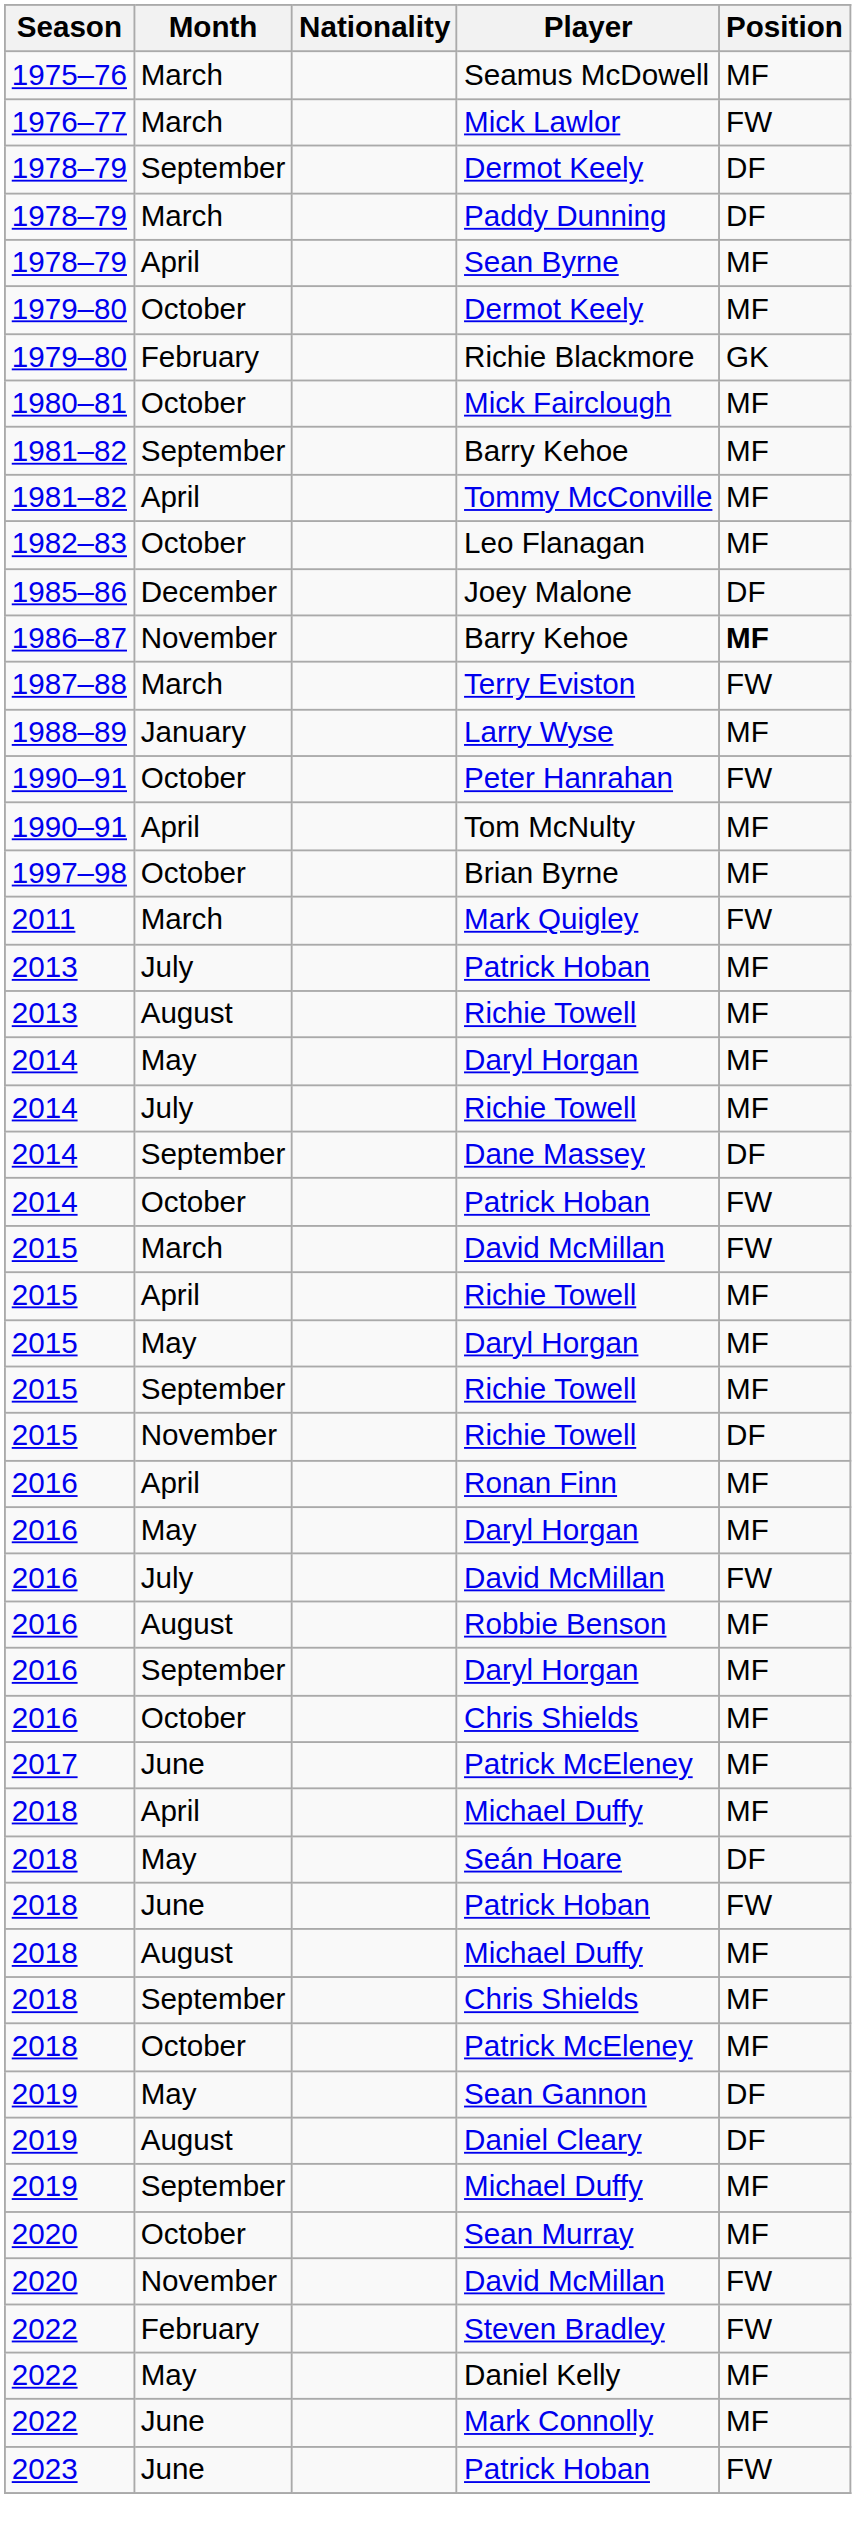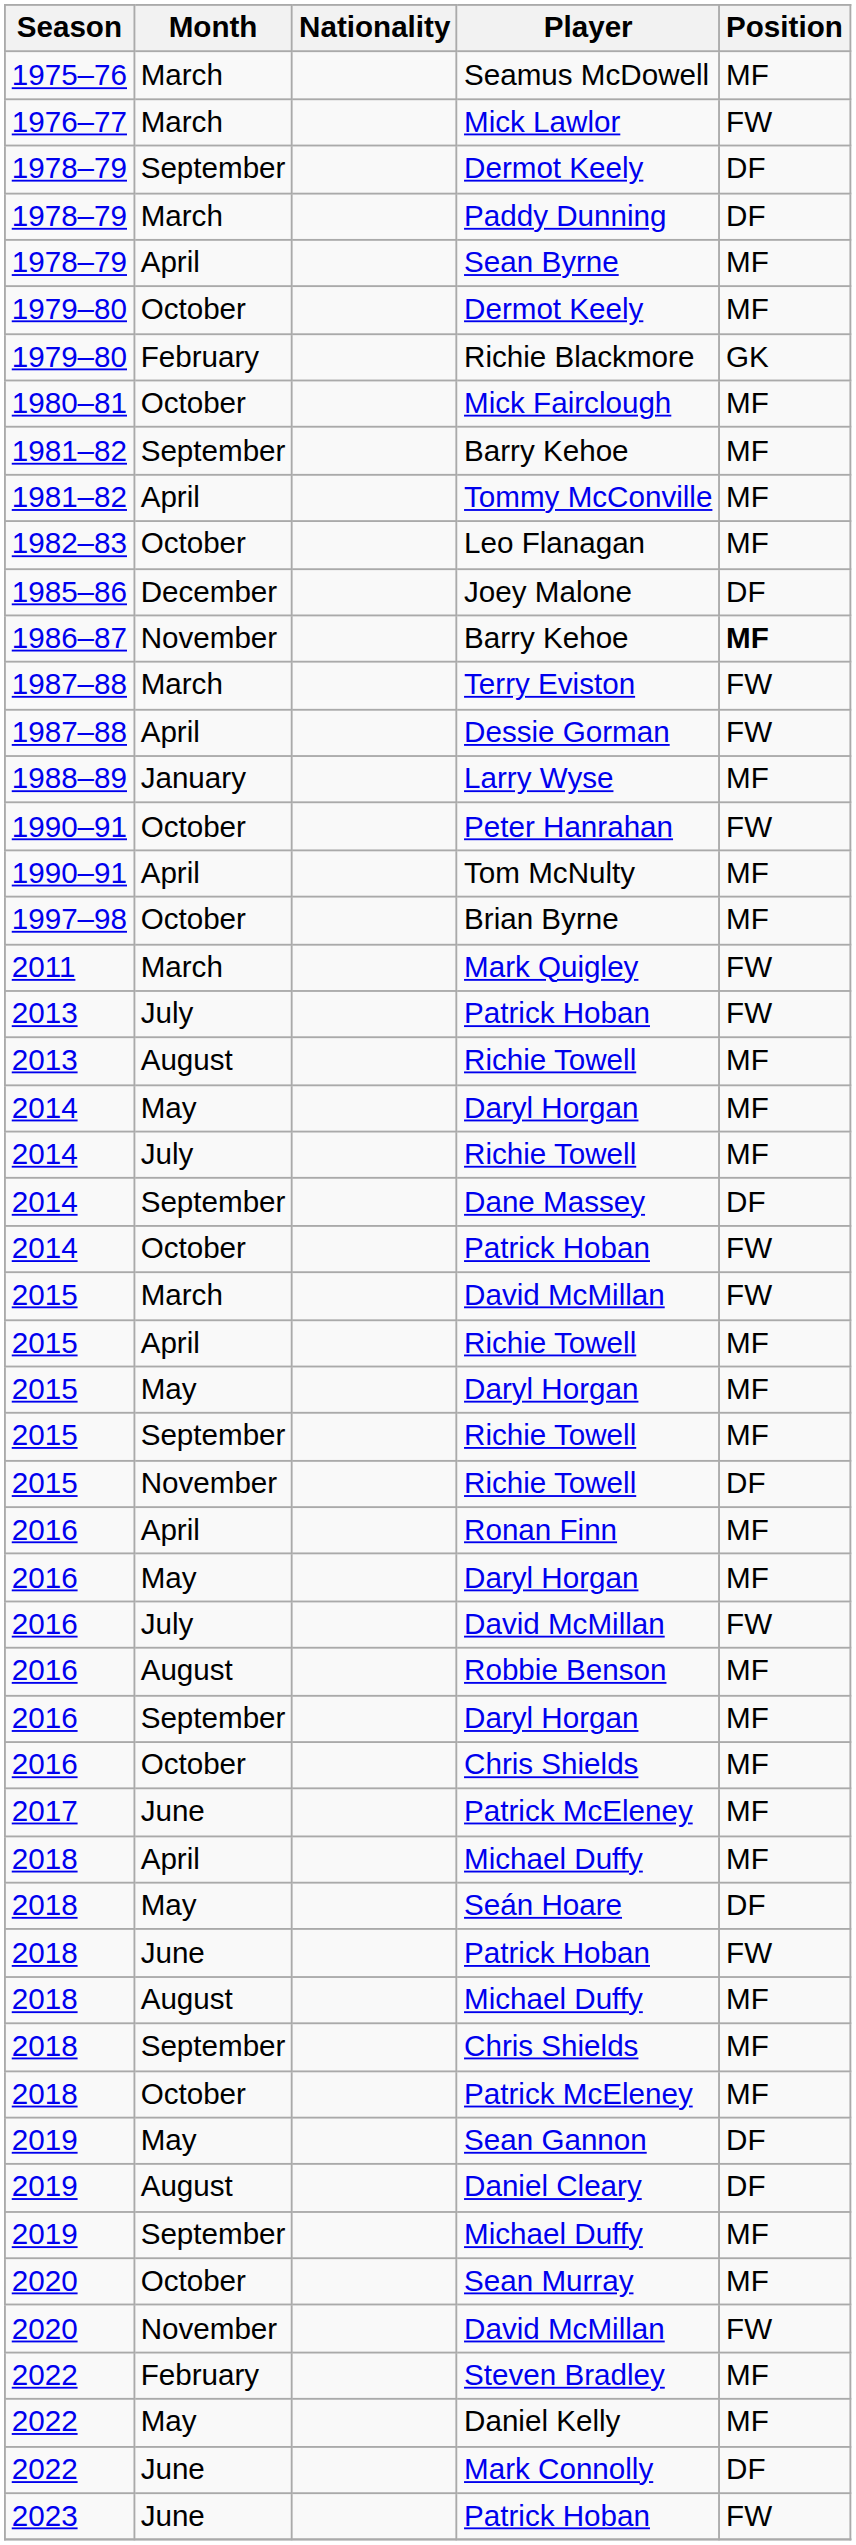 <table class="wikitable sortable">
 <tr>
 <th>Season</th>
 <th>Month</th>
 <th>Nationality</th>
 <th>Player</th>
 <th>Position</th>
 </tr>
 <tr>
 <td><a href='#'>1975–76</a></td>
 <td>March</td>
 <td></td>
 <td>Seamus McDowell</td>
 <td>MF</td>
 </tr>
 <tr>
 <td><a href='#'>1976–77</a></td>
 <td>March</td>
 <td></td>
 <td><a href='#'>Mick Lawlor</a></td>
 <td>FW</td>
 </tr>
 <tr>
 <td><a href='#'>1978–79</a></td>
 <td>September</td>
 <td></td>
 <td><a href='#'>Dermot Keely</a></td>
 <td>DF</td>
 </tr>
 <tr>
 <td><a href='#'>1978–79</a></td>
 <td>March</td>
 <td></td>
 <td><a href='#'>Paddy Dunning</a></td>
 <td>DF</td>
 </tr>
 <tr>
 <td><a href='#'>1978–79</a></td>
 <td>April</td>
 <td></td>
 <td><a href='#'>Sean Byrne</a></td>
 <td>MF</td>
 </tr>
 <tr>
 <td><a href='#'>1979–80</a></td>
 <td>October</td>
 <td></td>
 <td><a href='#'>Dermot Keely</a></td>
 <td>MF</td>
 </tr>
 <tr>
 <td><a href='#'>1979–80</a></td>
 <td>February</td>
 <td></td>
 <td>Richie Blackmore</td>
 <td>GK</td>
 </tr>
 <tr>
 <td><a href='#'>1980–81</a></td>
 <td>October</td>
 <td></td>
 <td><a href='#'>Mick Fairclough</a></td>
 <td>MF</td>
 </tr>
 <tr>
 <td><a href='#'>1981–82</a></td>
 <td>September</td>
 <td></td>
 <td>Barry Kehoe</td>
 <td>MF</td>
 </tr>
 <tr>
 <td><a href='#'>1981–82</a></td>
 <td>April</td>
 <td></td>
 <td><a href='#'>Tommy McConville</a></td>
 <td>MF</td>
 </tr>
 <tr>
 <td><a href='#'>1982–83</a></td>
 <td>October</td>
 <td></td>
 <td>Leo Flanagan</td>
 <td>MF</td>
 </tr>
 <tr>
 <td><a href='#'>1985–86</a></td>
 <td>December</td>
 <td></td>
 <td>Joey Malone</td>
 <td>DF</td>
 </tr>
 <tr>
 <td><a href='#'>1986–87</a></td>
 <td>November</td>
 <td></td>
 <td>Barry Kehoe</td>
 <td><strong>MF</strong></td>
 </tr>
 <tr>
 <td><a href='#'>1987–88</a></td>
 <td>March</td>
 <td></td>
 <td><a href='#'>Terry Eviston</a></td>
 <td>FW</td>
 </tr>
 <tr>
+<td><a href='#'>1987–88</a></td>
+<td>April</td>
+<td></td>
+<td><a href='#'>Dessie Gorman</a></td>
+<td>FW</td>
+</tr>
+<tr>
 <td><a href='#'>1988–89</a></td>
 <td>January</td>
 <td></td>
 <td><a href='#'>Larry Wyse</a></td>
 <td>MF</td>
 </tr>
 <tr>
 <td><a href='#'>1990–91</a></td>
 <td>October</td>
 <td></td>
 <td><a href='#'>Peter Hanrahan</a></td>
 <td>FW</td>
 </tr>
 <tr>
 <td><a href='#'>1990–91</a></td>
 <td>April</td>
 <td></td>
 <td>Tom McNulty</td>
 <td>MF</td>
 </tr>
 <tr>
 <td><a href='#'>1997–98</a></td>
 <td>October</td>
 <td></td>
 <td>Brian Byrne</td>
 <td>MF</td>
 </tr>
 <tr>
 <td><a href='#'>2011</a></td>
 <td>March</td>
 <td></td>
 <td><a href='#'>Mark Quigley</a></td>
 <td>FW</td>
 </tr>
 <tr>
 <td><a href='#'>2013</a></td>
 <td>July</td>
 <td></td>
 <td><a href='#'>Patrick Hoban</a></td>
-<td>MF</td>
+<td>FW</td>
 </tr>
 <tr>
 <td><a href='#'>2013</a></td>
 <td>August</td>
 <td></td>
 <td><a href='#'>Richie Towell</a></td>
 <td>MF</td>
 </tr>
 <tr>
 <td><a href='#'>2014</a></td>
 <td>May</td>
 <td></td>
 <td><a href='#'>Daryl Horgan</a></td>
 <td>MF</td>
 </tr>
 <tr>
 <td><a href='#'>2014</a></td>
 <td>July</td>
 <td></td>
 <td><a href='#'>Richie Towell</a></td>
 <td>MF</td>
 </tr>
 <tr>
 <td><a href='#'>2014</a></td>
 <td>September</td>
 <td></td>
 <td><a href='#'>Dane Massey</a></td>
 <td>DF</td>
 </tr>
 <tr>
 <td><a href='#'>2014</a></td>
 <td>October</td>
 <td></td>
 <td><a href='#'>Patrick Hoban</a></td>
 <td>FW</td>
 </tr>
 <tr>
 <td><a href='#'>2015</a></td>
 <td>March</td>
 <td></td>
 <td><a href='#'>David McMillan</a></td>
 <td>FW</td>
 </tr>
 <tr>
 <td><a href='#'>2015</a></td>
 <td>April</td>
 <td></td>
 <td><a href='#'>Richie Towell</a></td>
 <td>MF</td>
 </tr>
 <tr>
 <td><a href='#'>2015</a></td>
 <td>May</td>
 <td></td>
 <td><a href='#'>Daryl Horgan</a></td>
 <td>MF</td>
 </tr>
 <tr>
 <td><a href='#'>2015</a></td>
 <td>September</td>
 <td></td>
 <td><a href='#'>Richie Towell</a></td>
 <td>MF</td>
 </tr>
 <tr>
 <td><a href='#'>2015</a></td>
 <td>November</td>
 <td></td>
 <td><a href='#'>Richie Towell</a></td>
 <td>DF</td>
 </tr>
 <tr>
 <td><a href='#'>2016</a></td>
 <td>April</td>
 <td></td>
 <td><a href='#'>Ronan Finn</a></td>
 <td>MF</td>
 </tr>
 <tr>
 <td><a href='#'>2016</a></td>
 <td>May</td>
 <td></td>
 <td><a href='#'>Daryl Horgan</a></td>
 <td>MF</td>
 </tr>
 <tr>
 <td><a href='#'>2016</a></td>
 <td>July</td>
 <td></td>
 <td><a href='#'>David McMillan</a></td>
 <td>FW</td>
 </tr>
 <tr>
 <td><a href='#'>2016</a></td>
 <td>August</td>
 <td></td>
 <td><a href='#'>Robbie Benson</a></td>
 <td>MF</td>
 </tr>
 <tr>
 <td><a href='#'>2016</a></td>
 <td>September</td>
 <td></td>
 <td><a href='#'>Daryl Horgan</a></td>
 <td>MF</td>
 </tr>
 <tr>
 <td><a href='#'>2016</a></td>
 <td>October</td>
 <td></td>
 <td><a href='#'>Chris Shields</a></td>
 <td>MF</td>
 </tr>
 <tr>
 <td><a href='#'>2017</a></td>
 <td>June</td>
 <td></td>
 <td><a href='#'>Patrick McEleney</a></td>
 <td>MF</td>
 </tr>
 <tr>
 <td><a href='#'>2018</a></td>
 <td>April</td>
 <td></td>
 <td><a href='#'>Michael Duffy</a></td>
 <td>MF</td>
 </tr>
 <tr>
 <td><a href='#'>2018</a></td>
 <td>May</td>
 <td></td>
 <td><a href='#'>Seán Hoare</a></td>
 <td>DF</td>
 </tr>
 <tr>
 <td><a href='#'>2018</a></td>
 <td>June</td>
 <td></td>
 <td><a href='#'>Patrick Hoban</a></td>
 <td>FW</td>
 </tr>
 <tr>
 <td><a href='#'>2018</a></td>
 <td>August</td>
 <td></td>
 <td><a href='#'>Michael Duffy</a></td>
 <td>MF</td>
 </tr>
 <tr>
 <td><a href='#'>2018</a></td>
 <td>September</td>
 <td></td>
 <td><a href='#'>Chris Shields</a></td>
 <td>MF</td>
 </tr>
 <tr>
 <td><a href='#'>2018</a></td>
 <td>October</td>
 <td></td>
 <td><a href='#'>Patrick McEleney</a></td>
 <td>MF</td>
 </tr>
 <tr>
 <td><a href='#'>2019</a></td>
 <td>May</td>
 <td></td>
 <td><a href='#'>Sean Gannon</a></td>
 <td>DF</td>
 </tr>
 <tr>
 <td><a href='#'>2019</a></td>
 <td>August</td>
 <td></td>
 <td><a href='#'>Daniel Cleary</a></td>
 <td>DF</td>
 </tr>
 <tr>
 <td><a href='#'>2019</a></td>
 <td>September</td>
 <td></td>
 <td><a href='#'>Michael Duffy</a></td>
 <td>MF</td>
 </tr>
 <tr>
 <td><a href='#'>2020</a></td>
 <td>October</td>
 <td></td>
 <td><a href='#'>Sean Murray</a></td>
 <td>MF</td>
 </tr>
 <tr>
 <td><a href='#'>2020</a></td>
 <td>November</td>
 <td></td>
 <td><a href='#'>David McMillan</a></td>
 <td>FW</td>
 </tr>
 <tr>
 <td><a href='#'>2022</a></td>
 <td>February</td>
 <td></td>
 <td><a href='#'>Steven Bradley</a></td>
-<td>FW</td>
+<td>MF</td>
 </tr>
 <tr>
 <td><a href='#'>2022</a></td>
 <td>May</td>
 <td></td>
 <td>Daniel Kelly</td>
 <td>MF</td>
 </tr>
 <tr>
 <td><a href='#'>2022</a></td>
 <td>June</td>
 <td></td>
 <td><a href='#'>Mark Connolly</a></td>
-<td>MF</td>
+<td>DF</td>
 </tr>
 <tr>
 <td><a href='#'>2023</a></td>
 <td>June</td>
 <td></td>
 <td><a href='#'>Patrick Hoban</a></td>
 <td>FW</td>
 </tr>
 <tr>
 </tr>
 </table>
